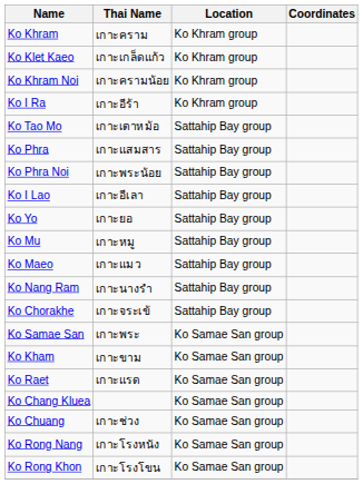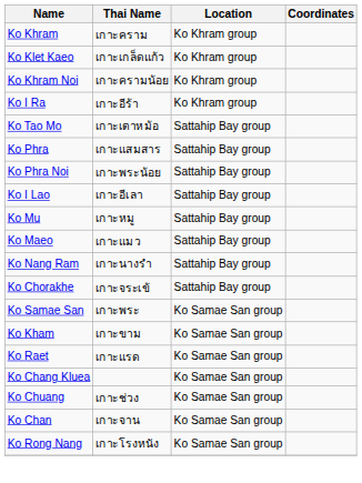 <table class="wikitable sortable">
 <tr>
 <th rowspan=1>Name</th>
 <th>Thai Name</th>
 <th>Location</th>
 <th>Coordinates</th>
 </tr>
 <tr>
 <td><a href='#'>Ko Khram</a></td>
 <td>เกาะคราม</td>
 <td>Ko Khram group</td>
 <td></td>
 </tr>
 <tr>
 <td><a href='#'>Ko Klet Kaeo</a></td>
 <td>เกาะเกล็ดแก้ว</td>
 <td>Ko Khram group</td>
 <td></td>
 </tr>
 <tr>
 <td><a href='#'>Ko Khram Noi</a></td>
 <td>เกาะครามน้อย</td>
 <td>Ko Khram group</td>
 <td></td>
 </tr>
 <tr>
 <td><a href='#'>Ko I Ra</a></td>
 <td>เกาะอีร้า</td>
 <td>Ko Khram group</td>
 <td></td>
 </tr>
 <tr>
 <td><a href='#'>Ko Tao Mo</a></td>
 <td>เกาะเตาหม้อ</td>
 <td>Sattahip Bay group</td>
 <td></td>
 </tr>
 <tr>
 <td><a href='#'>Ko Phra</a></td>
 <td>เกาะแสมสาร</td>
 <td>Sattahip Bay group</td>
 <td></td>
 </tr>
 <tr>
 <td><a href='#'>Ko Phra Noi</a></td>
 <td>เกาะพระน้อย</td>
 <td>Sattahip Bay group</td>
 <td></td>
 </tr>
 <tr>
 <td><a href='#'>Ko I Lao</a></td>
 <td>เกาะอีเลา</td>
-<td>Sattahip Bay group</td>
-<td></td>
-</tr>
-<tr>
-<td><a href='#'>Ko Yo</a></td>
-<td>เกาะยอ</td>
 <td>Sattahip Bay group</td>
 <td></td>
 </tr>
 <tr>
 <td><a href='#'>Ko Mu</a></td>
 <td>เกาะหมู</td>
 <td>Sattahip Bay group</td>
 <td></td>
 </tr>
 <tr>
 <td><a href='#'>Ko Maeo</a></td>
 <td>เกาะแมว</td>
 <td>Sattahip Bay group</td>
 <td></td>
 </tr>
 <tr>
 <td><a href='#'>Ko Nang Ram</a></td>
 <td>เกาะนางรำ</td>
 <td>Sattahip Bay group</td>
 <td></td>
 </tr>
 <tr>
 <td><a href='#'>Ko Chorakhe</a></td>
 <td>เกาะจระเข้</td>
 <td>Sattahip Bay group</td>
 <td></td>
 </tr>
 <tr>
 <td><a href='#'>Ko Samae San</a></td>
 <td>เกาะพระ</td>
 <td>Ko Samae San group</td>
 <td></td>
 </tr>
 <tr>
 <td><a href='#'>Ko Kham</a></td>
 <td>เกาะขาม</td>
 <td>Ko Samae San group</td>
 <td></td>
 </tr>
 <tr>
 <td><a href='#'>Ko Raet</a></td>
 <td>เกาะแรด</td>
 <td>Ko Samae San group</td>
 <td></td>
 </tr>
 <tr>
 <td><a href='#'>Ko Chang Kluea</a></td>
 <td></td>
 <td>Ko Samae San group</td>
 <td></td>
 </tr>
 <tr>
 <td><a href='#'>Ko Chuang</a></td>
 <td>เกาะช่วง</td>
 <td>Ko Samae San group</td>
 <td></td>
 </tr>
 <tr>
+<td><a href='#'>Ko Chan</a></td>
+<td>เกาะจาน</td>
+<td>Ko Samae San group</td>
+<td></td>
+</tr>
+<tr>
 <td><a href='#'>Ko Rong Nang</a></td>
 <td>เกาะโรงหนัง</td>
 <td>Ko Samae San group</td>
 <td></td>
 </tr>
 <tr>
-<td><a href='#'>Ko Rong Khon</a></td>
-<td>เกาะโรงโขน</td>
-<td>Ko Samae San group</td>
-<td></td>
-</tr>
-<tr>
 </tr>
 </table>
